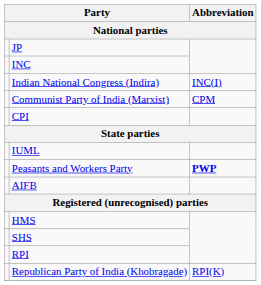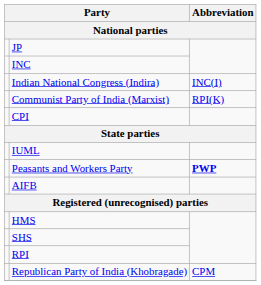 <table class="wikitable">
 <tr>
 <th Colspan=2>Party</th>
 <th>Abbreviation</th>
 </tr>
 <tr>
 <th Colspan=4>National parties</th>
 </tr>
 <tr>
 <td></td>
 <td><a href='#'>JP</a></td>
 </tr>
 <tr>
 <td></td>
 <td><a href='#'>INC</a></td>
 </tr>
 <tr>
 <td></td>
 <td><a href='#'>Indian National Congress (Indira)</a></td>
 <td><a href='#'>INC(I)</a></td>
 </tr>
 <tr>
 <td></td>
 <td><a href='#'>Communist Party of India (Marxist)</a></td>
-<td><a href='#'>CPM</a></td>
+<td><a href='#'>RPI(K)</a></td>
 </tr>
 <tr>
 <td></td>
 <td><a href='#'>CPI</a></td>
 </tr>
 <tr>
 <th Colspan=4>State parties</th>
 </tr>
 <tr>
 <td></td>
 <td><a href='#'>IUML</a></td>
 </tr>
 <tr>
 <td></td>
 <td><a href='#'>Peasants and Workers Party</a></td>
 <td><strong><a href='#'>PWP</a></strong></td>
 </tr>
 <tr>
 <td></td>
 <td><a href='#'>AIFB</a></td>
 </tr>
 <tr>
 <th Colspan=4>Registered (unrecognised) parties</th>
 </tr>
 <tr>
 <td></td>
 <td><a href='#'>HMS</a></td>
 </tr>
 <tr>
 <td></td>
 <td><a href='#'>SHS</a></td>
 </tr>
 <tr>
 <td></td>
 <td><a href='#'>RPI</a></td>
 </tr>
 <tr>
 <td></td>
 <td><a href='#'>Republican Party of India (Khobragade)</a></td>
-<td><a href='#'>RPI(K)</a></td>
+<td><a href='#'>CPM</a></td>
 </tr>
 <tr>
 </tr>
 </table>
